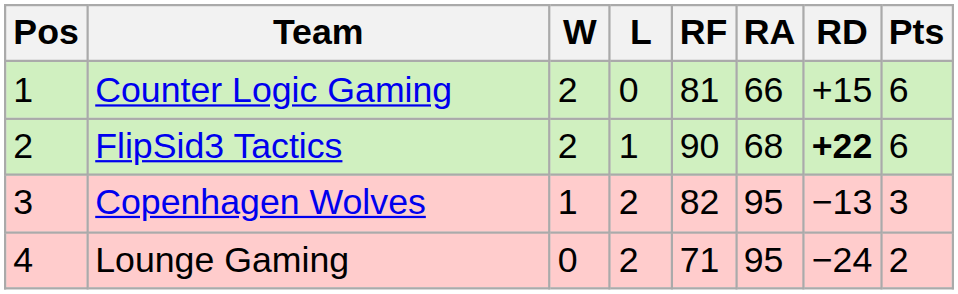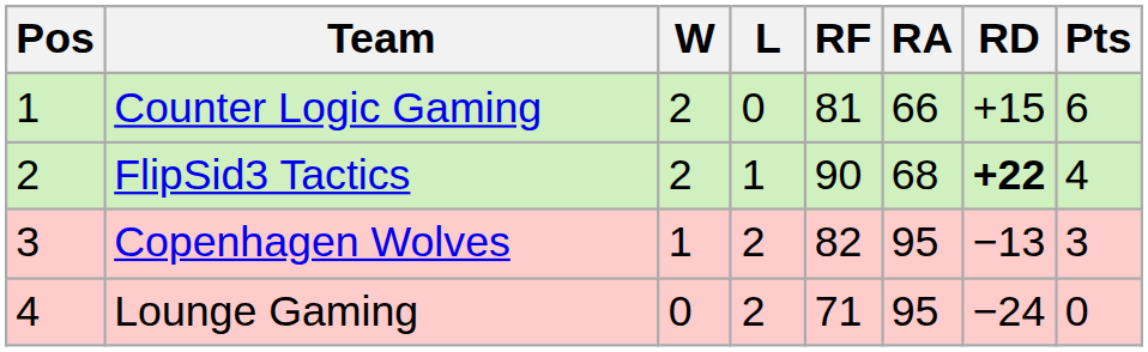 <table class="wikitable">
 <tr>
 <th width="20px">Pos</th>
 <th width="200px">Team</th>
 <th width="20px">W</th>
 <th width="20px">L</th>
 <th width="20px">RF</th>
 <th width="20px">RA</th>
 <th width="20px">RD</th>
 <th width="20px">Pts</th>
 </tr>
 <tr style="background: #D0F0C0;">
 <td>1</td>
 <td><a href='#'>Counter Logic Gaming</a></td>
 <td>2</td>
 <td>0</td>
 <td>81</td>
 <td>66</td>
 <td>+15</td>
 <td>6</td>
 </tr>
 <tr style="background: #D0F0C0;">
 <td>2</td>
 <td><a href='#'>FlipSid3 Tactics</a></td>
 <td>2</td>
 <td>1</td>
 <td>90</td>
 <td>68</td>
 <td><strong>+22</strong></td>
-<td>6</td>
+<td>4</td>
 </tr>
 <tr style="background: #FFCCCC;">
 <td>3</td>
 <td><a href='#'>Copenhagen Wolves</a></td>
 <td>1</td>
 <td>2</td>
 <td>82</td>
 <td>95</td>
 <td>−13</td>
 <td>3</td>
 </tr>
 <tr style="background: #FFCCCC;">
 <td>4</td>
 <td>Lounge Gaming</td>
 <td>0</td>
 <td>2</td>
 <td>71</td>
 <td>95</td>
 <td>−24</td>
-<td>2</td>
+<td>0</td>
 </tr>
 </table>
